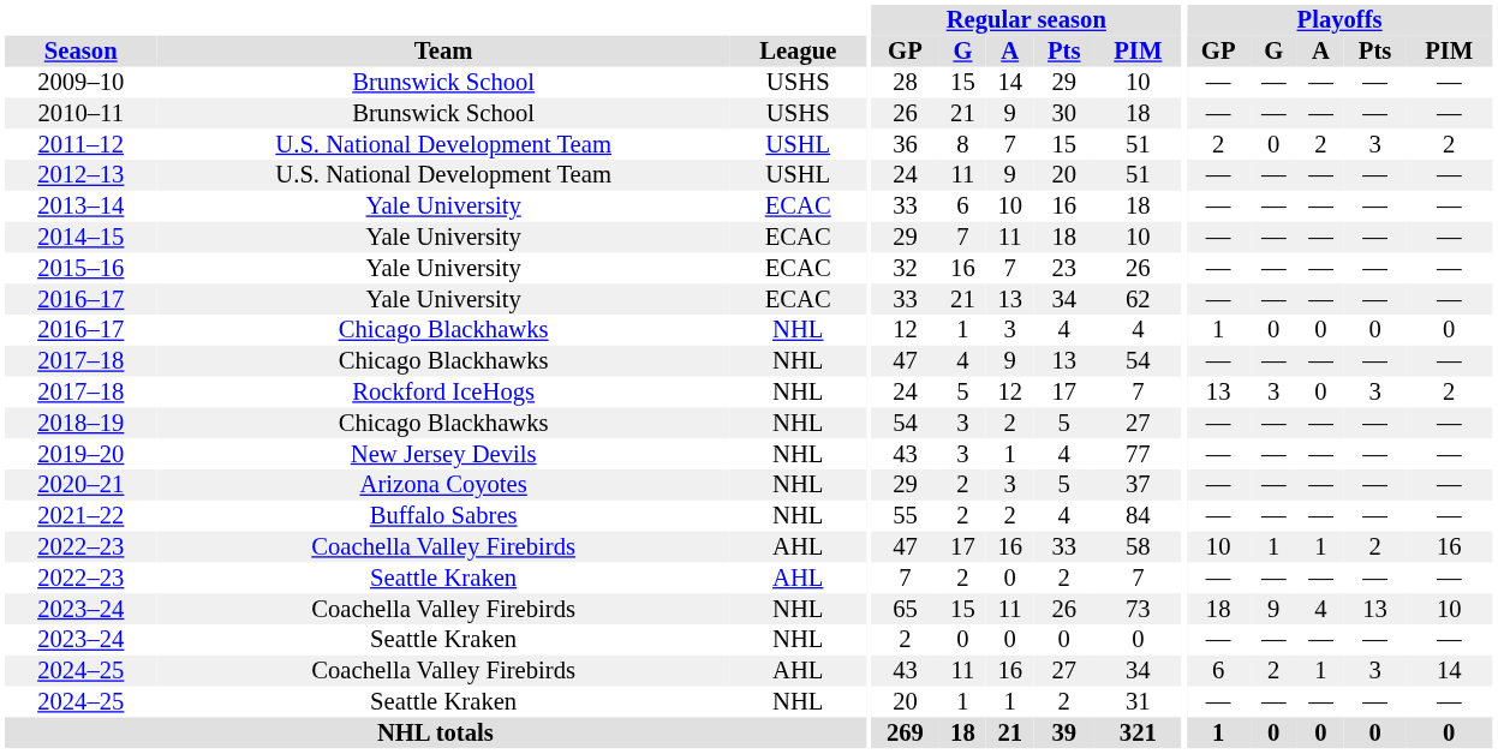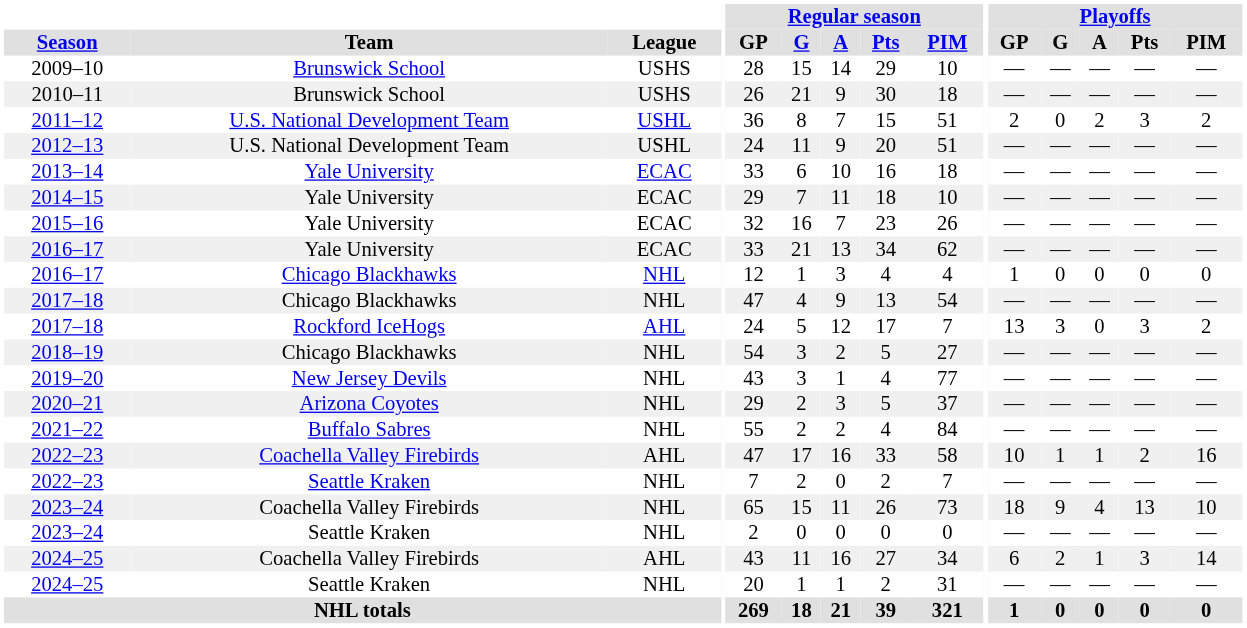 <table border="0" cellpadding="1" cellspacing="0" style="text-align:center; width:60em">
 <tr bgcolor="#e0e0e0">
 <th colspan="3" bgcolor="#ffffff"></th>
 <th rowspan="99" bgcolor="#ffffff"></th>
 <th colspan="5"><a href='#'>Regular season</a></th>
 <th rowspan="99" bgcolor="#ffffff"></th>
 <th colspan="5"><a href='#'>Playoffs</a></th>
 </tr>
 <tr bgcolor="#e0e0e0">
 <th><a href='#'>Season</a></th>
 <th>Team</th>
 <th>League</th>
 <th>GP</th>
 <th><a href='#'>G</a></th>
 <th><a href='#'>A</a></th>
 <th><a href='#'>Pts</a></th>
 <th><a href='#'>PIM</a></th>
 <th>GP</th>
 <th>G</th>
 <th>A</th>
 <th>Pts</th>
 <th>PIM</th>
 </tr>
 <tr>
 <td>2009–10</td>
 <td><a href='#'>Brunswick School</a></td>
 <td>USHS</td>
 <td>28</td>
 <td>15</td>
 <td>14</td>
 <td>29</td>
 <td>10</td>
 <td>—</td>
 <td>—</td>
 <td>—</td>
 <td>—</td>
 <td>—</td>
 </tr>
 <tr bgcolor="#f0f0f0">
 <td>2010–11</td>
 <td>Brunswick School</td>
 <td>USHS</td>
 <td>26</td>
 <td>21</td>
 <td>9</td>
 <td>30</td>
 <td>18</td>
 <td>—</td>
 <td>—</td>
 <td>—</td>
 <td>—</td>
 <td>—</td>
 </tr>
 <tr>
 <td><a href='#'>2011–12</a></td>
 <td><a href='#'>U.S. National Development Team</a></td>
 <td><a href='#'>USHL</a></td>
 <td>36</td>
 <td>8</td>
 <td>7</td>
 <td>15</td>
 <td>51</td>
 <td>2</td>
 <td>0</td>
 <td>2</td>
 <td>3</td>
 <td>2</td>
 </tr>
 <tr bgcolor="#f0f0f0">
 <td><a href='#'>2012–13</a></td>
 <td>U.S. National Development Team</td>
 <td>USHL</td>
 <td>24</td>
 <td>11</td>
 <td>9</td>
 <td>20</td>
 <td>51</td>
 <td>—</td>
 <td>—</td>
 <td>—</td>
 <td>—</td>
 <td>—</td>
 </tr>
 <tr>
 <td><a href='#'>2013–14</a></td>
 <td><a href='#'>Yale University</a></td>
 <td><a href='#'>ECAC</a></td>
 <td>33</td>
 <td>6</td>
 <td>10</td>
 <td>16</td>
 <td>18</td>
 <td>—</td>
 <td>—</td>
 <td>—</td>
 <td>—</td>
 <td>—</td>
 </tr>
 <tr bgcolor="#f0f0f0">
 <td><a href='#'>2014–15</a></td>
 <td>Yale University</td>
 <td>ECAC</td>
 <td>29</td>
 <td>7</td>
 <td>11</td>
 <td>18</td>
 <td>10</td>
 <td>—</td>
 <td>—</td>
 <td>—</td>
 <td>—</td>
 <td>—</td>
 </tr>
 <tr>
 <td><a href='#'>2015–16</a></td>
 <td>Yale University</td>
 <td>ECAC</td>
 <td>32</td>
 <td>16</td>
 <td>7</td>
 <td>23</td>
 <td>26</td>
 <td>—</td>
 <td>—</td>
 <td>—</td>
 <td>—</td>
 <td>—</td>
 </tr>
 <tr bgcolor="#f0f0f0">
 <td><a href='#'>2016–17</a></td>
 <td>Yale University</td>
 <td>ECAC</td>
 <td>33</td>
 <td>21</td>
 <td>13</td>
 <td>34</td>
 <td>62</td>
 <td>—</td>
 <td>—</td>
 <td>—</td>
 <td>—</td>
 <td>—</td>
 </tr>
 <tr>
 <td><a href='#'>2016–17</a></td>
 <td><a href='#'>Chicago Blackhawks</a></td>
 <td><a href='#'>NHL</a></td>
 <td>12</td>
 <td>1</td>
 <td>3</td>
 <td>4</td>
 <td>4</td>
 <td>1</td>
 <td>0</td>
 <td>0</td>
 <td>0</td>
 <td>0</td>
 </tr>
 <tr bgcolor="#f0f0f0">
 <td><a href='#'>2017–18</a></td>
 <td>Chicago Blackhawks</td>
 <td>NHL</td>
 <td>47</td>
 <td>4</td>
 <td>9</td>
 <td>13</td>
 <td>54</td>
 <td>—</td>
 <td>—</td>
 <td>—</td>
 <td>—</td>
 <td>—</td>
 </tr>
 <tr>
 <td><a href='#'>2017–18</a></td>
 <td><a href='#'>Rockford IceHogs</a></td>
-<td>NHL</td>
+<td><a href='#'>AHL</a></td>
 <td>24</td>
 <td>5</td>
 <td>12</td>
 <td>17</td>
 <td>7</td>
 <td>13</td>
 <td>3</td>
 <td>0</td>
 <td>3</td>
 <td>2</td>
 </tr>
 <tr bgcolor="#f0f0f0">
 <td><a href='#'>2018–19</a></td>
 <td>Chicago Blackhawks</td>
 <td>NHL</td>
 <td>54</td>
 <td>3</td>
 <td>2</td>
 <td>5</td>
 <td>27</td>
 <td>—</td>
 <td>—</td>
 <td>—</td>
 <td>—</td>
 <td>—</td>
 </tr>
 <tr>
 <td><a href='#'>2019–20</a></td>
 <td><a href='#'>New Jersey Devils</a></td>
 <td>NHL</td>
 <td>43</td>
 <td>3</td>
 <td>1</td>
 <td>4</td>
 <td>77</td>
 <td>—</td>
 <td>—</td>
 <td>—</td>
 <td>—</td>
 <td>—</td>
 </tr>
 <tr bgcolor="#f0f0f0">
 <td><a href='#'>2020–21</a></td>
 <td><a href='#'>Arizona Coyotes</a></td>
 <td>NHL</td>
 <td>29</td>
 <td>2</td>
 <td>3</td>
 <td>5</td>
 <td>37</td>
 <td>—</td>
 <td>—</td>
 <td>—</td>
 <td>—</td>
 <td>—</td>
 </tr>
 <tr>
 <td><a href='#'>2021–22</a></td>
 <td><a href='#'>Buffalo Sabres</a></td>
 <td>NHL</td>
 <td>55</td>
 <td>2</td>
 <td>2</td>
 <td>4</td>
 <td>84</td>
 <td>—</td>
 <td>—</td>
 <td>—</td>
 <td>—</td>
 <td>—</td>
 </tr>
 <tr bgcolor="#f0f0f0">
 <td><a href='#'>2022–23</a></td>
 <td><a href='#'>Coachella Valley Firebirds</a></td>
 <td>AHL</td>
 <td>47</td>
 <td>17</td>
 <td>16</td>
 <td>33</td>
 <td>58</td>
 <td>10</td>
 <td>1</td>
 <td>1</td>
 <td>2</td>
 <td>16</td>
 </tr>
 <tr>
 <td><a href='#'>2022–23</a></td>
 <td><a href='#'>Seattle Kraken</a></td>
-<td><a href='#'>AHL</a></td>
+<td>NHL</td>
 <td>7</td>
 <td>2</td>
 <td>0</td>
 <td>2</td>
 <td>7</td>
 <td>—</td>
 <td>—</td>
 <td>—</td>
 <td>—</td>
 <td>—</td>
 </tr>
 <tr bgcolor="#f0f0f0">
 <td><a href='#'>2023–24</a></td>
 <td>Coachella Valley Firebirds</td>
 <td>NHL</td>
 <td>65</td>
 <td>15</td>
 <td>11</td>
 <td>26</td>
 <td>73</td>
 <td>18</td>
 <td>9</td>
 <td>4</td>
 <td>13</td>
 <td>10</td>
 </tr>
 <tr>
 <td><a href='#'>2023–24</a></td>
 <td>Seattle Kraken</td>
 <td>NHL</td>
 <td>2</td>
 <td>0</td>
 <td>0</td>
 <td>0</td>
 <td>0</td>
 <td>—</td>
 <td>—</td>
 <td>—</td>
 <td>—</td>
 <td>—</td>
 </tr>
 <tr bgcolor="#f0f0f0">
 <td><a href='#'>2024–25</a></td>
 <td>Coachella Valley Firebirds</td>
 <td>AHL</td>
 <td>43</td>
 <td>11</td>
 <td>16</td>
 <td>27</td>
 <td>34</td>
 <td>6</td>
 <td>2</td>
 <td>1</td>
 <td>3</td>
 <td>14</td>
 </tr>
 <tr>
 <td><a href='#'>2024–25</a></td>
 <td>Seattle Kraken</td>
 <td>NHL</td>
 <td>20</td>
 <td>1</td>
 <td>1</td>
 <td>2</td>
 <td>31</td>
 <td>—</td>
 <td>—</td>
 <td>—</td>
 <td>—</td>
 <td>—</td>
 </tr>
 <tr bgcolor="#e0e0e0">
 <th colspan="3">NHL totals</th>
 <th>269</th>
 <th>18</th>
 <th>21</th>
 <th>39</th>
 <th>321</th>
 <th>1</th>
 <th>0</th>
 <th>0</th>
 <th>0</th>
 <th>0</th>
 </tr>
 </table>
